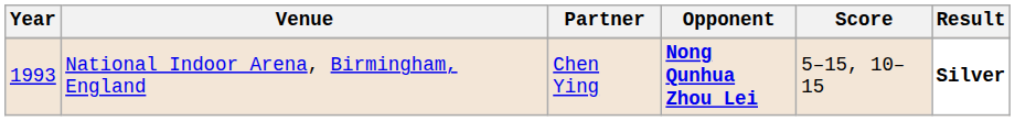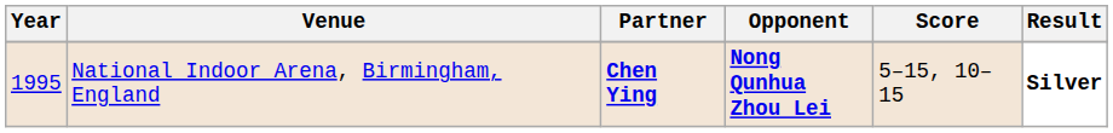 <table class="sortable wikitable" style="font-size: 90%;">
 <tr>
 <th>Year</th>
 <th>Venue</th>
 <th>Partner</th>
 <th>Opponent</th>
 <th>Score</th>
 <th>Result</th>
 </tr>
 <tr>
 </tr>
 <tr style="background:#F3E6D7">
-<td align="center"><a href='#'>1993</a></td>
+<td align="center"><a href='#'>1995</a></td>
 <td align="left"><a href='#'>National Indoor Arena</a>, <a href='#'>Birmingham, England</a></td>
-<td align="left"> <a href='#'>Chen Ying</a></td>
+<td align="left"><strong> <a href='#'>Chen Ying</a></strong></td>
 <td align="left"><strong> <a href='#'>Nong Qunhua</a> <br>  <a href='#'>Zhou Lei</a></strong></td>
 <td align="left">5–15, 10–15</td>
 <td style="text-align:left; background:white"> <strong>Silver</strong></td>
 </tr>
 </table>
